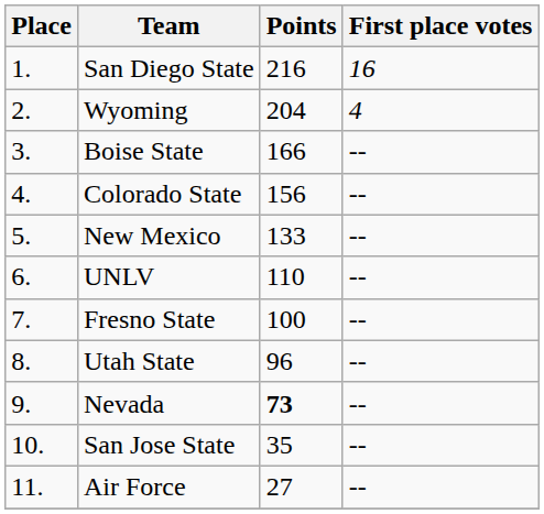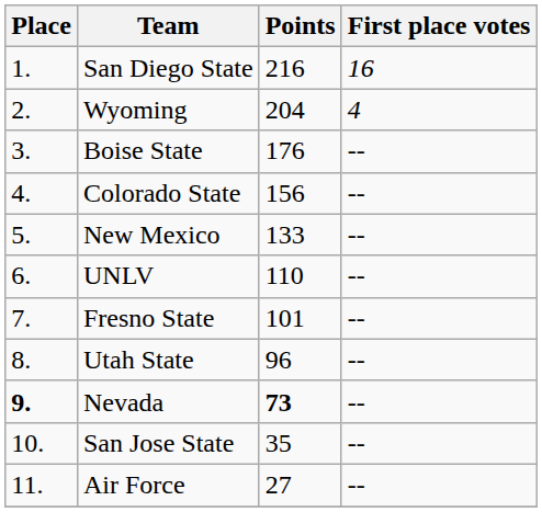 <table class="wikitable">
 <tr>
 <th>Place</th>
 <th>Team</th>
 <th>Points</th>
 <th>First place votes</th>
 </tr>
 <tr>
 <td>1.</td>
 <td ! style=>San Diego State</td>
 <td>216</td>
 <td><em>16</em></td>
 </tr>
 <tr>
 <td>2.</td>
 <td ! style=>Wyoming</td>
 <td>204</td>
 <td><em>4</em></td>
 </tr>
 <tr>
 <td>3.</td>
 <td ! style=>Boise State</td>
-<td>166</td>
+<td>176</td>
 <td>--</td>
 </tr>
 <tr>
 <td>4.</td>
 <td ! style=>Colorado State</td>
 <td>156</td>
 <td>--</td>
 </tr>
 <tr>
 <td>5.</td>
 <td ! style=>New Mexico</td>
 <td>133</td>
 <td>--</td>
 </tr>
 <tr>
 <td>6.</td>
 <td ! style=>UNLV</td>
 <td>110</td>
 <td>--</td>
 </tr>
 <tr>
 <td>7.</td>
 <td ! style=>Fresno State</td>
-<td>100</td>
+<td>101</td>
 <td>--</td>
 </tr>
 <tr>
 <td>8.</td>
 <td ! style=>Utah State</td>
 <td>96</td>
 <td>--</td>
 </tr>
 <tr>
-<td>9.</td>
+<td><strong>9.</strong></td>
 <td ! style=>Nevada</td>
 <td><strong>73</strong></td>
 <td>--</td>
 </tr>
 <tr>
 <td>10.</td>
 <td ! style=>San Jose State</td>
 <td>35</td>
 <td>--</td>
 </tr>
 <tr>
 <td>11.</td>
 <td ! style=>Air Force</td>
 <td>27</td>
 <td>--</td>
 </tr>
 <tr>
 </tr>
 </table>
